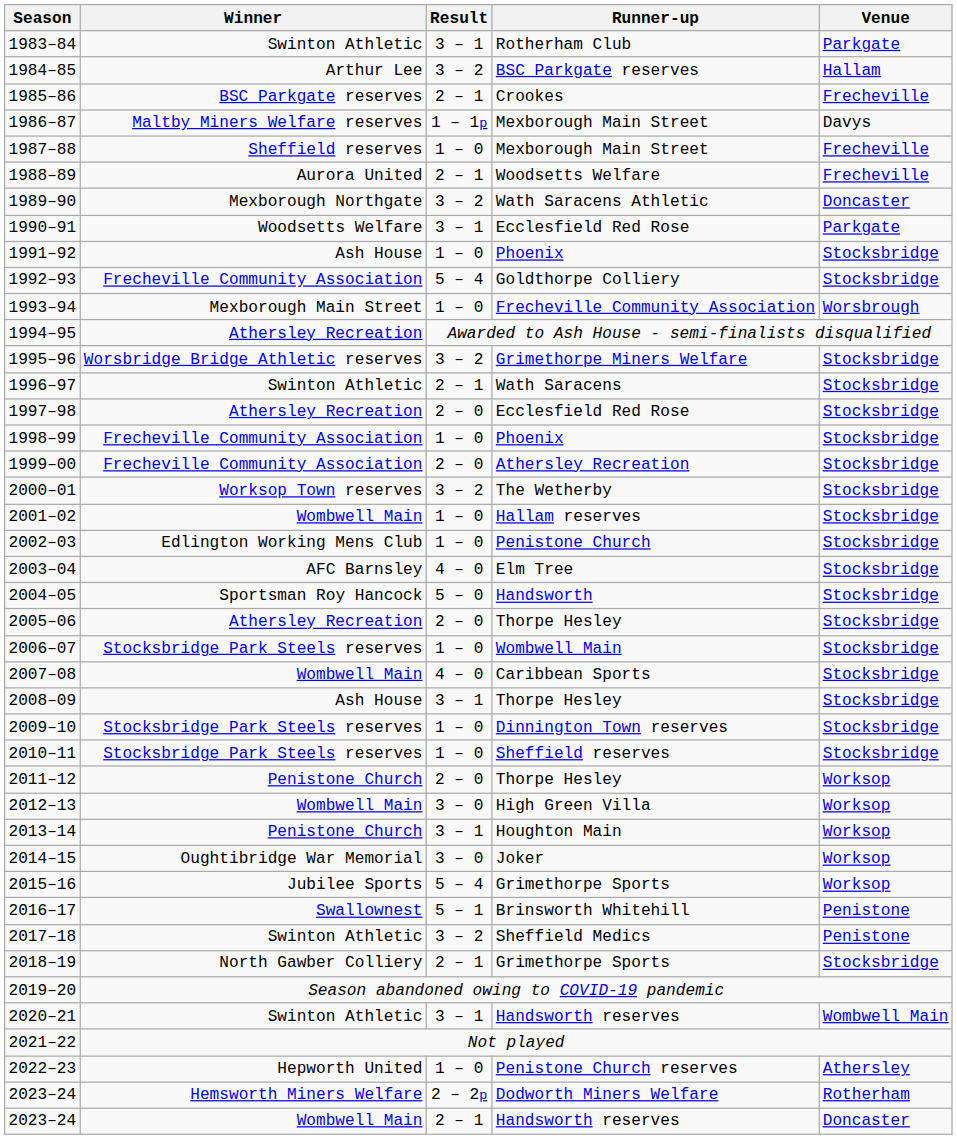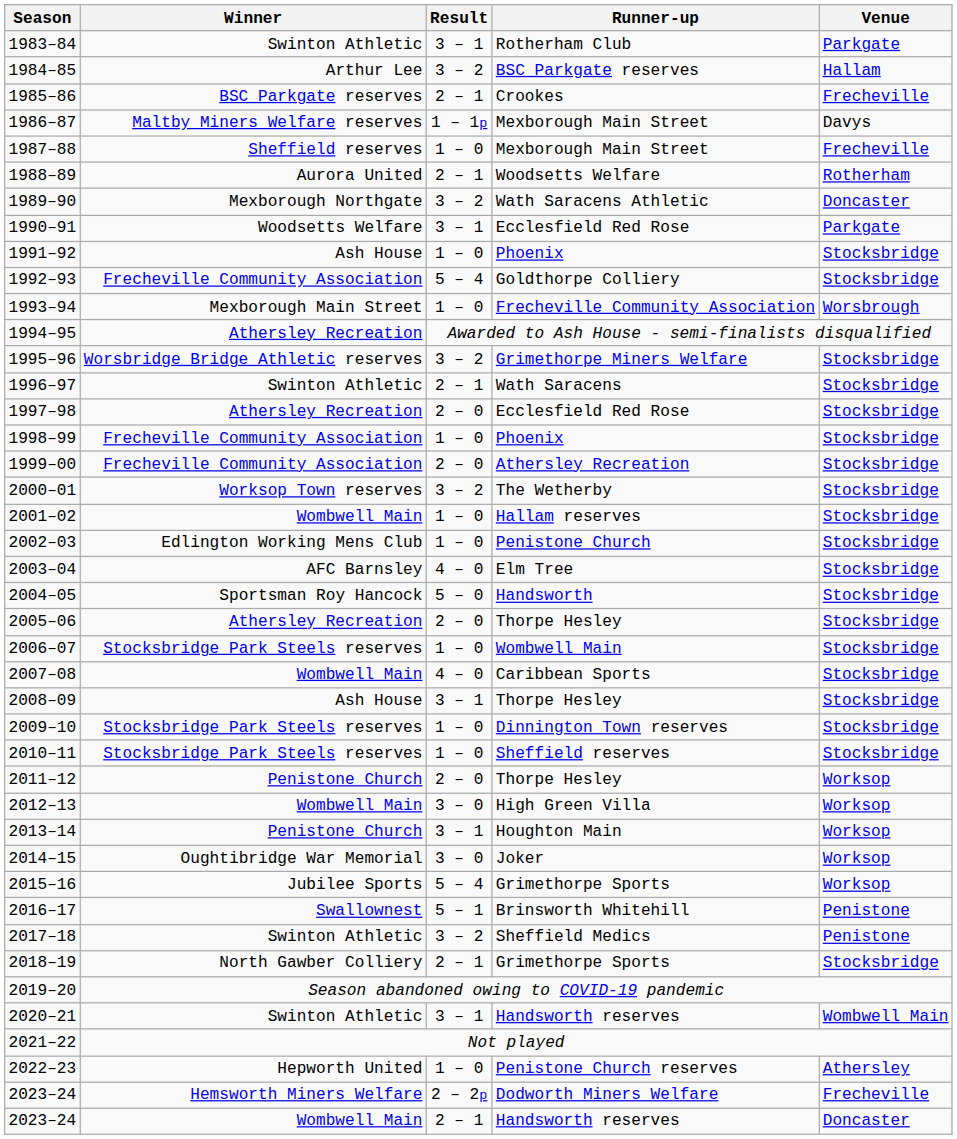 <table class="wikitable">
 <tr>
 <th>Season</th>
 <th>Winner</th>
 <th>Result</th>
 <th>Runner-up</th>
 <th>Venue</th>
 </tr>
 <tr>
 <td>1983–84</td>
 <td align="right">Swinton Athletic</td>
 <td style="text-align:center;">3 – 1</td>
 <td>Rotherham Club</td>
 <td><a href='#'>Parkgate</a></td>
 </tr>
 <tr>
 <td>1984–85</td>
 <td align="right">Arthur Lee</td>
 <td style="text-align:center;">3 – 2</td>
 <td><a href='#'>BSC Parkgate</a> reserves</td>
 <td><a href='#'>Hallam</a></td>
 </tr>
 <tr>
 <td>1985–86</td>
 <td align="right"><a href='#'>BSC Parkgate</a> reserves</td>
 <td style="text-align:center;">2 – 1</td>
 <td>Crookes</td>
 <td><a href='#'>Frecheville</a></td>
 </tr>
 <tr>
 <td>1986–87</td>
 <td align="right"><a href='#'>Maltby Miners Welfare</a> reserves</td>
 <td style="text-align:center;">1 – 1<small><a href='#'>p</a></small></td>
 <td>Mexborough Main Street</td>
 <td>Davys</td>
 </tr>
 <tr>
 <td>1987–88</td>
 <td align="right"><a href='#'>Sheffield</a> reserves</td>
 <td style="text-align:center;">1 – 0</td>
 <td>Mexborough Main Street</td>
 <td><a href='#'>Frecheville</a></td>
 </tr>
 <tr>
 <td>1988–89</td>
 <td align="right">Aurora United</td>
 <td style="text-align:center;">2 – 1</td>
 <td>Woodsetts Welfare</td>
-<td><a href='#'>Frecheville</a></td>
+<td><a href='#'>Rotherham</a></td>
 </tr>
 <tr>
 <td>1989–90</td>
 <td align="right">Mexborough Northgate</td>
 <td style="text-align:center;">3 – 2</td>
 <td>Wath Saracens Athletic</td>
 <td><a href='#'>Doncaster</a></td>
 </tr>
 <tr>
 <td>1990–91</td>
 <td align="right">Woodsetts Welfare</td>
 <td style="text-align:center;">3 – 1</td>
 <td>Ecclesfield Red Rose</td>
 <td><a href='#'>Parkgate</a></td>
 </tr>
 <tr>
 <td>1991–92</td>
 <td align="right">Ash House</td>
 <td style="text-align:center;">1 – 0</td>
 <td><a href='#'>Phoenix</a></td>
 <td><a href='#'>Stocksbridge</a></td>
 </tr>
 <tr>
 <td>1992–93</td>
 <td align="right"><a href='#'>Frecheville Community Association</a></td>
 <td style="text-align:center;">5 – 4</td>
 <td>Goldthorpe Colliery</td>
 <td><a href='#'>Stocksbridge</a></td>
 </tr>
 <tr>
 <td>1993–94</td>
 <td align="right">Mexborough Main Street</td>
 <td style="text-align:center;">1 – 0</td>
 <td><a href='#'>Frecheville Community Association</a></td>
 <td><a href='#'>Worsbrough</a></td>
 </tr>
 <tr>
 <td>1994–95</td>
 <td align="right"><a href='#'>Athersley Recreation</a></td>
 <td colspan=3 style="text-align:center;"><em>Awarded to Ash House - semi-finalists disqualified</em></td>
 </tr>
 <tr>
 <td>1995–96</td>
 <td align="right"><a href='#'>Worsbridge Bridge Athletic</a> reserves</td>
 <td style="text-align:center;">3 – 2</td>
 <td><a href='#'>Grimethorpe Miners Welfare</a></td>
 <td><a href='#'>Stocksbridge</a></td>
 </tr>
 <tr>
 <td>1996–97</td>
 <td align="right">Swinton Athletic</td>
 <td style="text-align:center;">2 – 1</td>
 <td>Wath Saracens</td>
 <td><a href='#'>Stocksbridge</a></td>
 </tr>
 <tr>
 <td>1997–98</td>
 <td align="right"><a href='#'>Athersley Recreation</a></td>
 <td style="text-align:center;">2 – 0</td>
 <td>Ecclesfield Red Rose</td>
 <td><a href='#'>Stocksbridge</a></td>
 </tr>
 <tr>
 <td>1998–99</td>
 <td align="right"><a href='#'>Frecheville Community Association</a></td>
 <td style="text-align:center;">1 – 0</td>
 <td><a href='#'>Phoenix</a></td>
 <td><a href='#'>Stocksbridge</a></td>
 </tr>
 <tr>
 <td>1999–00</td>
 <td align="right"><a href='#'>Frecheville Community Association</a></td>
 <td style="text-align:center;">2 – 0</td>
 <td><a href='#'>Athersley Recreation</a></td>
 <td><a href='#'>Stocksbridge</a></td>
 </tr>
 <tr>
 <td>2000–01</td>
 <td align="right"><a href='#'>Worksop Town</a> reserves</td>
 <td style="text-align:center;">3 – 2</td>
 <td>The Wetherby</td>
 <td><a href='#'>Stocksbridge</a></td>
 </tr>
 <tr>
 <td>2001–02</td>
 <td align="right"><a href='#'>Wombwell Main</a></td>
 <td style="text-align:center;">1 – 0</td>
 <td><a href='#'>Hallam</a> reserves</td>
 <td><a href='#'>Stocksbridge</a></td>
 </tr>
 <tr>
 <td>2002–03</td>
 <td align="right">Edlington Working Mens Club</td>
 <td style="text-align:center;">1 – 0</td>
 <td><a href='#'>Penistone Church</a></td>
 <td><a href='#'>Stocksbridge</a></td>
 </tr>
 <tr>
 <td>2003–04</td>
 <td align="right">AFC Barnsley</td>
 <td style="text-align:center;">4 – 0</td>
 <td>Elm Tree</td>
 <td><a href='#'>Stocksbridge</a></td>
 </tr>
 <tr>
 <td>2004–05</td>
 <td align="right">Sportsman Roy Hancock</td>
 <td style="text-align:center;">5 – 0</td>
 <td><a href='#'>Handsworth</a></td>
 <td><a href='#'>Stocksbridge</a></td>
 </tr>
 <tr>
 <td>2005–06</td>
 <td align="right"><a href='#'>Athersley Recreation</a></td>
 <td style="text-align:center;">2 – 0</td>
 <td>Thorpe Hesley</td>
 <td><a href='#'>Stocksbridge</a></td>
 </tr>
 <tr>
 <td>2006–07</td>
 <td align="right"><a href='#'>Stocksbridge Park Steels</a> reserves</td>
 <td style="text-align:center;">1 – 0</td>
 <td><a href='#'>Wombwell Main</a></td>
 <td><a href='#'>Stocksbridge</a></td>
 </tr>
 <tr>
 <td>2007–08</td>
 <td align="right"><a href='#'>Wombwell Main</a></td>
 <td style="text-align:center;">4 – 0</td>
 <td>Caribbean Sports</td>
 <td><a href='#'>Stocksbridge</a></td>
 </tr>
 <tr>
 <td>2008–09</td>
 <td align="right">Ash House</td>
 <td style="text-align:center;">3 – 1</td>
 <td>Thorpe Hesley</td>
 <td><a href='#'>Stocksbridge</a></td>
 </tr>
 <tr>
 <td>2009–10</td>
 <td align="right"><a href='#'>Stocksbridge Park Steels</a> reserves</td>
 <td style="text-align:center;">1 – 0</td>
 <td><a href='#'>Dinnington Town</a> reserves</td>
 <td><a href='#'>Stocksbridge</a></td>
 </tr>
 <tr>
 <td>2010–11</td>
 <td align="right"><a href='#'>Stocksbridge Park Steels</a> reserves</td>
 <td style="text-align:center;">1 – 0</td>
 <td><a href='#'>Sheffield</a> reserves</td>
 <td><a href='#'>Stocksbridge</a></td>
 </tr>
 <tr>
 <td>2011–12</td>
 <td align="right"><a href='#'>Penistone Church</a></td>
 <td style="text-align:center;">2 – 0</td>
 <td>Thorpe Hesley</td>
 <td><a href='#'>Worksop</a></td>
 </tr>
 <tr>
 <td>2012–13</td>
 <td align="right"><a href='#'>Wombwell Main</a></td>
 <td style="text-align:center;">3 – 0</td>
 <td>High Green Villa</td>
 <td><a href='#'>Worksop</a></td>
 </tr>
 <tr>
 <td>2013–14</td>
 <td align="right"><a href='#'>Penistone Church</a></td>
 <td style="text-align:center;">3 – 1</td>
 <td>Houghton Main</td>
 <td><a href='#'>Worksop</a></td>
 </tr>
 <tr>
 <td>2014–15</td>
 <td align="right">Oughtibridge War Memorial</td>
 <td style="text-align:center;">3 – 0</td>
 <td>Joker</td>
 <td><a href='#'>Worksop</a></td>
 </tr>
 <tr>
 <td>2015–16</td>
 <td align="right">Jubilee Sports</td>
 <td style="text-align:center;">5 – 4</td>
 <td>Grimethorpe Sports</td>
 <td><a href='#'>Worksop</a></td>
 </tr>
 <tr>
 <td>2016–17</td>
 <td align="right"><a href='#'>Swallownest</a></td>
 <td style="text-align:center;">5 – 1</td>
 <td>Brinsworth Whitehill</td>
 <td><a href='#'>Penistone</a></td>
 </tr>
 <tr>
 <td>2017–18</td>
 <td align="right">Swinton Athletic</td>
 <td style="text-align:center;">3 – 2</td>
 <td>Sheffield Medics</td>
 <td><a href='#'>Penistone</a></td>
 </tr>
 <tr>
 <td>2018–19</td>
 <td align="right">North Gawber Colliery</td>
 <td style="text-align:center;">2 – 1</td>
 <td>Grimethorpe Sports</td>
 <td><a href='#'>Stocksbridge</a></td>
 </tr>
 <tr>
 <td>2019–20</td>
 <td colspan="4" style="text-align:center;"><em>Season abandoned owing to <a href='#'>COVID-19</a> pandemic</em></td>
 </tr>
 <tr>
 <td>2020–21</td>
 <td align="right">Swinton Athletic</td>
 <td style="text-align:center;">3 – 1</td>
 <td><a href='#'>Handsworth</a> reserves</td>
 <td><a href='#'>Wombwell Main</a></td>
 </tr>
 <tr>
 <td>2021–22</td>
 <td colspan="4" style="text-align:center;"><em>Not played</em></td>
 </tr>
 <tr>
 <td>2022–23</td>
 <td align="right">Hepworth United</td>
 <td style="text-align:center;">1 – 0</td>
 <td><a href='#'>Penistone Church</a> reserves</td>
 <td><a href='#'>Athersley</a></td>
 </tr>
 <tr>
 <td>2023–24</td>
 <td align="right"><a href='#'>Hemsworth Miners Welfare</a></td>
 <td style="text-align:center;">2 – 2<small><a href='#'>p</a></small></td>
 <td><a href='#'>Dodworth Miners Welfare</a></td>
-<td><a href='#'>Rotherham</a></td>
+<td><a href='#'>Frecheville</a></td>
 </tr>
 <tr>
 <td>2023–24</td>
 <td align="right"><a href='#'>Wombwell Main</a></td>
 <td style="text-align:center;">2 – 1</td>
 <td><a href='#'>Handsworth</a> reserves</td>
 <td><a href='#'>Doncaster</a></td>
 </tr>
 </table>
